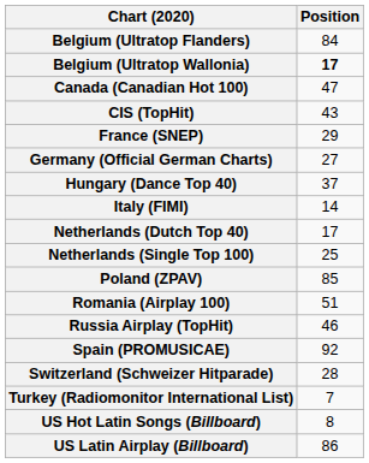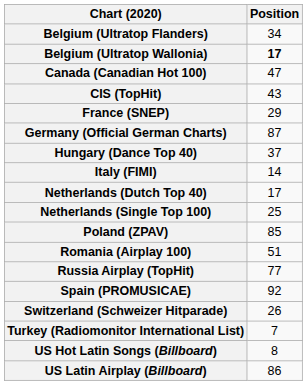 <table class="wikitable sortable plainrowheaders" style="text-align:center">
 <tr>
 <th scope="col">Chart (2020)</th>
 <th scope="col">Position</th>
 </tr>
 <tr>
 <th scope="row">Belgium (Ultratop Flanders)</th>
-<td>84</td>
+<td>34</td>
 </tr>
 <tr>
 <th scope="row">Belgium (Ultratop Wallonia)</th>
 <td><strong>17</strong></td>
 </tr>
 <tr>
 <th scope="row">Canada (Canadian Hot 100)</th>
 <td>47</td>
 </tr>
 <tr>
 <th scope="row">CIS (TopHit)</th>
 <td>43</td>
 </tr>
 <tr>
 <th scope="row">France (SNEP)</th>
 <td>29</td>
 </tr>
 <tr>
 <th scope="row">Germany (Official German Charts)</th>
-<td>27</td>
+<td>87</td>
 </tr>
 <tr>
 <th scope="row">Hungary (Dance Top 40)</th>
 <td>37</td>
 </tr>
 <tr>
 <th scope="row">Italy (FIMI)</th>
 <td>14</td>
 </tr>
 <tr>
 <th scope="row">Netherlands (Dutch Top 40)</th>
 <td>17</td>
 </tr>
 <tr>
 <th scope="row">Netherlands (Single Top 100)</th>
 <td>25</td>
 </tr>
 <tr>
 <th scope="row">Poland (ZPAV)</th>
 <td>85</td>
 </tr>
 <tr>
 <th scope="row">Romania (Airplay 100)</th>
 <td>51</td>
 </tr>
 <tr>
 <th scope="row">Russia Airplay (TopHit)</th>
-<td>46</td>
+<td>77</td>
 </tr>
 <tr>
 <th scope="row">Spain (PROMUSICAE)</th>
 <td>92</td>
 </tr>
 <tr>
 <th scope="row">Switzerland (Schweizer Hitparade)</th>
-<td>28</td>
+<td>26</td>
 </tr>
 <tr>
 <th scope="row">Turkey (Radiomonitor International List)</th>
 <td>7</td>
 </tr>
 <tr>
 <th scope="row">US Hot Latin Songs (<em>Billboard</em>)</th>
 <td>8</td>
 </tr>
 <tr>
 <th scope="row">US Latin Airplay (<em>Billboard</em>)</th>
 <td>86</td>
 </tr>
 </table>
